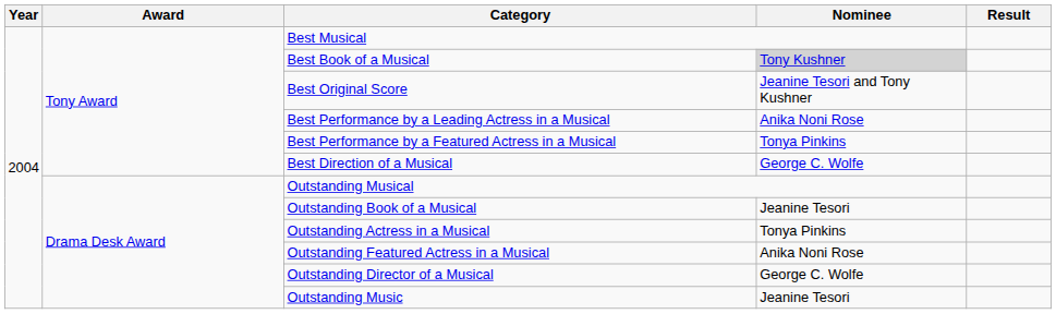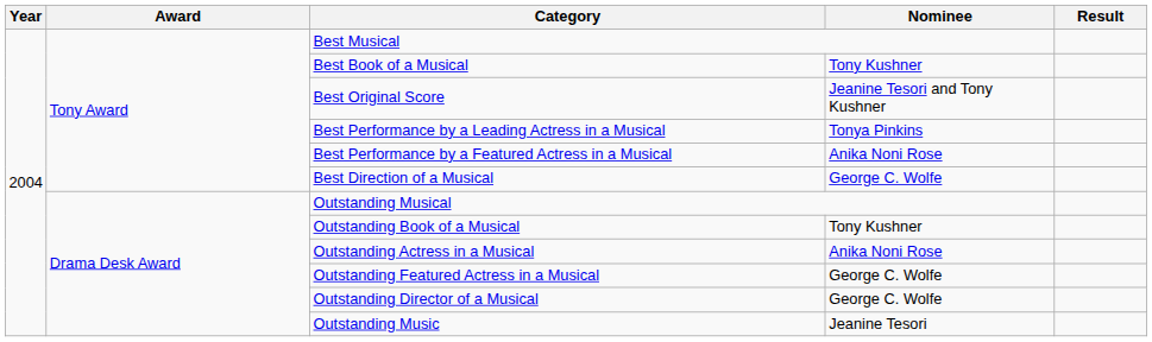 <table class="wikitable" width="95%">
 <tr>
 <th width="3%">Year</th>
 <th width="23%">Award</th>
 <th width="45%">Category</th>
 <th width="20%">Nominee</th>
 <th width="8%">Result</th>
 </tr>
 <tr>
 <td rowspan="12" style="text-align:center;">2004</td>
 <td rowspan="6"><a href='#'>Tony Award</a></td>
 <td colspan="2"><a href='#'>Best Musical</a></td>
 <td></td>
 </tr>
 <tr>
 <td><a href='#'>Best Book of a Musical</a></td>
-<td style="background: lightgrey;"><a href='#'>Tony Kushner</a></td>
+<td><a href='#'>Tony Kushner</a></td>
 <td></td>
 </tr>
 <tr>
 <td><a href='#'>Best Original Score</a></td>
 <td><a href='#'>Jeanine Tesori</a> and Tony Kushner</td>
 <td></td>
 </tr>
 <tr>
 <td><a href='#'>Best Performance by a Leading Actress in a Musical</a></td>
-<td><a href='#'>Anika Noni Rose</a></td>
+<td><a href='#'>Tonya Pinkins</a></td>
 <td></td>
 </tr>
 <tr>
 <td><a href='#'>Best Performance by a Featured Actress in a Musical</a></td>
-<td><a href='#'>Tonya Pinkins</a></td>
+<td><a href='#'>Anika Noni Rose</a></td>
 <td></td>
 </tr>
 <tr>
 <td><a href='#'>Best Direction of a Musical</a></td>
 <td><a href='#'>George C. Wolfe</a></td>
 <td></td>
 </tr>
 <tr>
 <td rowspan="6"><a href='#'>Drama Desk Award</a></td>
 <td colspan="2"><a href='#'>Outstanding Musical</a></td>
 <td></td>
 </tr>
 <tr>
 <td><a href='#'>Outstanding Book of a Musical</a></td>
-<td>Jeanine Tesori</td>
+<td>Tony Kushner</td>
 <td></td>
 </tr>
 <tr>
 <td><a href='#'>Outstanding Actress in a Musical</a></td>
-<td>Tonya Pinkins</td>
+<td><a href='#'>Anika Noni Rose</a></td>
 <td></td>
 </tr>
 <tr>
 <td><a href='#'>Outstanding Featured Actress in a Musical</a></td>
-<td>Anika Noni Rose</td>
+<td>George C. Wolfe</td>
 <td></td>
 </tr>
 <tr>
 <td><a href='#'>Outstanding Director of a Musical</a></td>
 <td>George C. Wolfe</td>
 <td></td>
 </tr>
 <tr>
 <td><a href='#'>Outstanding Music</a></td>
 <td>Jeanine Tesori</td>
 <td></td>
 </tr>
 </table>
